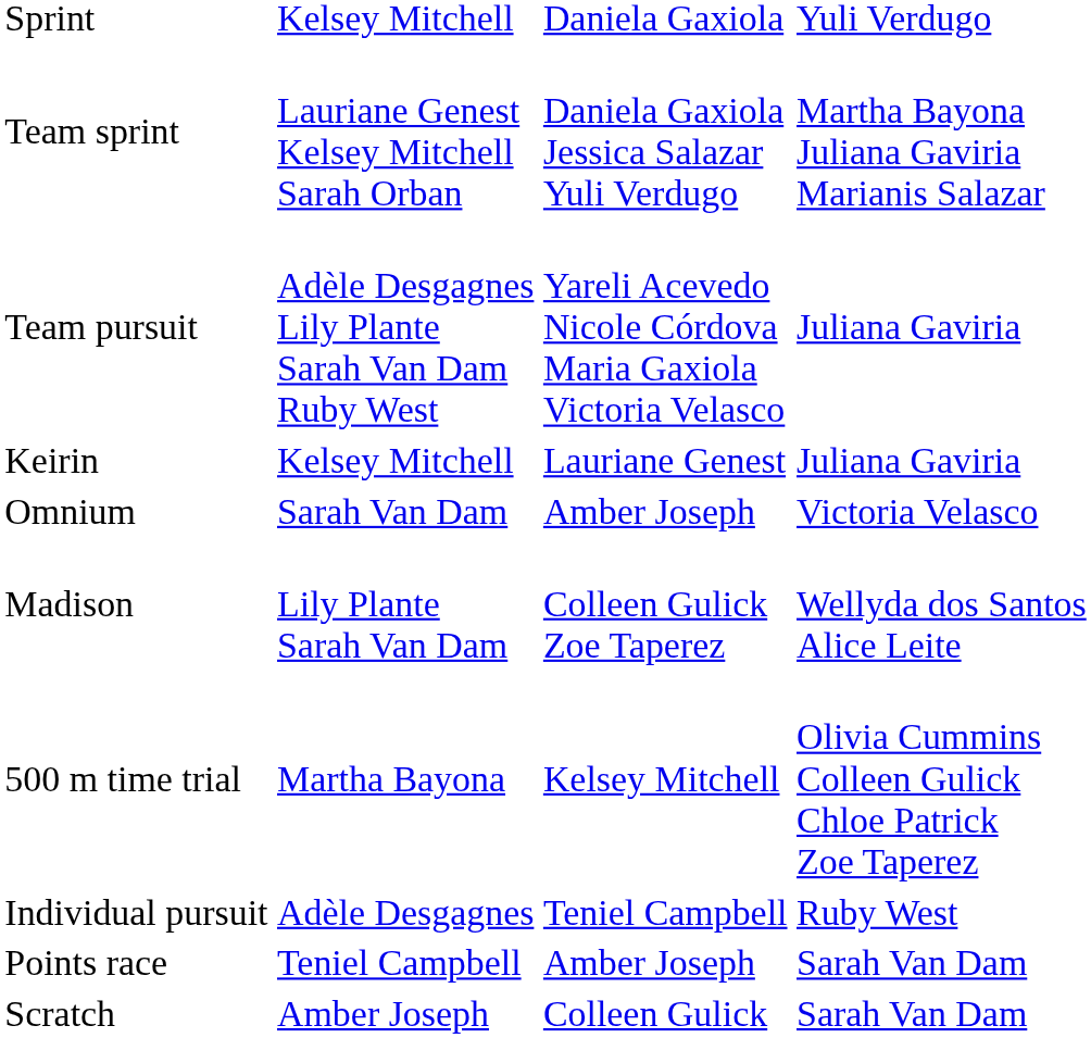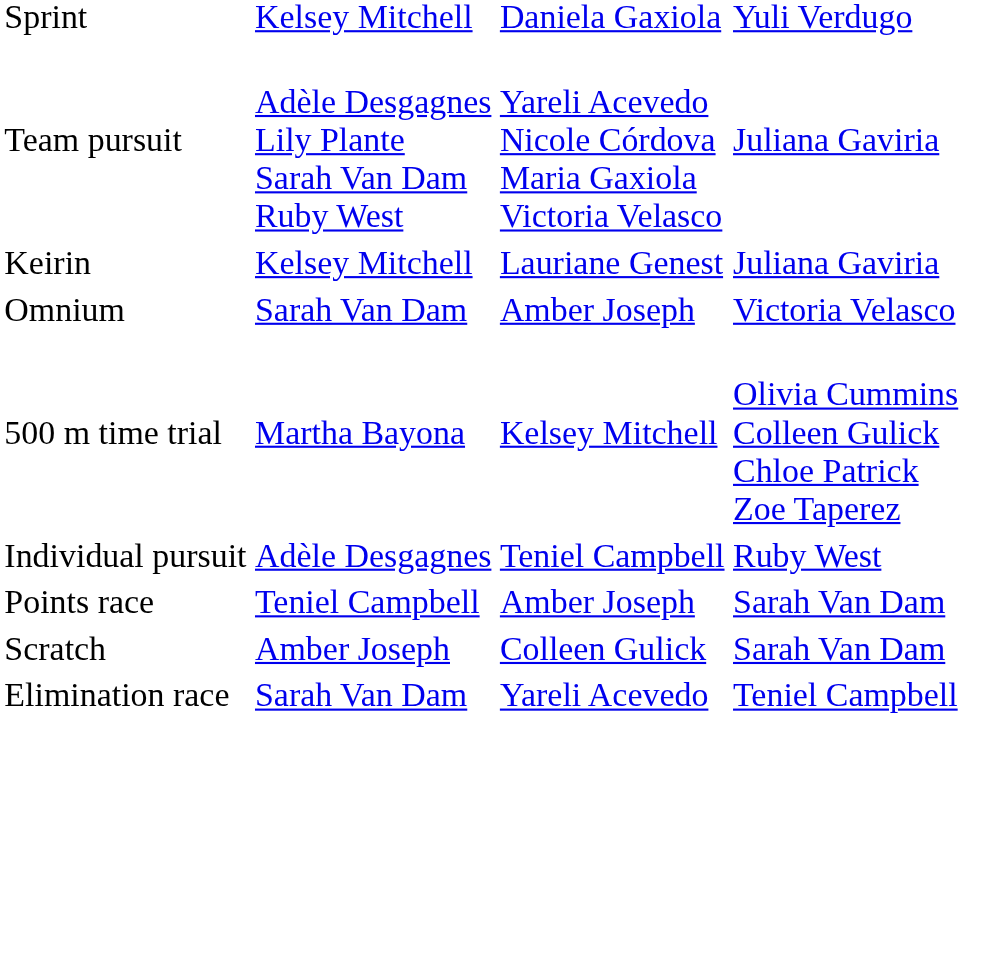 <table>
 <tr>
 <td>Sprint</td>
 <td><a href='#'>Kelsey Mitchell</a><br></td>
 <td><a href='#'>Daniela Gaxiola</a><br></td>
 <td><a href='#'>Yuli Verdugo</a><br></td>
-</tr>
-<tr>
-<td>Team sprint</td>
-<td><br><a href='#'>Lauriane Genest</a><br><a href='#'>Kelsey Mitchell</a><br><a href='#'>Sarah Orban</a></td>
-<td><br><a href='#'>Daniela Gaxiola</a><br><a href='#'>Jessica Salazar</a><br><a href='#'>Yuli Verdugo</a></td>
-<td><br><a href='#'>Martha Bayona</a><br><a href='#'>Juliana Gaviria</a><br><a href='#'>Marianis Salazar</a></td>
 </tr>
 <tr>
 <td>Team pursuit</td>
 <td><br><a href='#'>Adèle Desgagnes</a><br><a href='#'>Lily Plante</a><br><a href='#'>Sarah Van Dam</a><br><a href='#'>Ruby West</a></td>
 <td><br><a href='#'>Yareli Acevedo</a><br><a href='#'>Nicole Córdova</a><br><a href='#'>Maria Gaxiola</a><br><a href='#'>Victoria Velasco</a></td>
 <td><a href='#'>Juliana Gaviria</a><br></td>
 </tr>
 <tr>
 <td>Keirin</td>
 <td><a href='#'>Kelsey Mitchell</a><br></td>
 <td><a href='#'>Lauriane Genest</a><br></td>
 <td><a href='#'>Juliana Gaviria</a><br></td>
 </tr>
 <tr>
 <td>Omnium</td>
 <td><a href='#'>Sarah Van Dam</a><br></td>
 <td><a href='#'>Amber Joseph</a><br></td>
 <td><a href='#'>Victoria Velasco</a><br></td>
-</tr>
-<tr>
-<td>Madison</td>
-<td><br><a href='#'>Lily Plante</a><br><a href='#'>Sarah Van Dam</a></td>
-<td><br><a href='#'>Colleen Gulick</a><br><a href='#'>Zoe Taperez</a></td>
-<td><br><a href='#'>Wellyda dos Santos</a><br><a href='#'>Alice Leite</a></td>
 </tr>
 <tr>
 <td>500 m time trial</td>
 <td><a href='#'>Martha Bayona</a><br></td>
 <td><a href='#'>Kelsey Mitchell</a><br></td>
 <td><br><a href='#'>Olivia Cummins</a><br><a href='#'>Colleen Gulick</a><br><a href='#'>Chloe Patrick</a><br><a href='#'>Zoe Taperez</a></td>
 </tr>
 <tr>
 <td>Individual pursuit</td>
 <td><a href='#'>Adèle Desgagnes</a><br></td>
 <td><a href='#'>Teniel Campbell</a><br></td>
 <td><a href='#'>Ruby West</a><br></td>
 </tr>
 <tr>
 <td>Points race</td>
 <td><a href='#'>Teniel Campbell</a><br></td>
 <td><a href='#'>Amber Joseph</a><br></td>
 <td><a href='#'>Sarah Van Dam</a><br></td>
 </tr>
 <tr>
 <td>Scratch</td>
 <td><a href='#'>Amber Joseph</a><br></td>
 <td><a href='#'>Colleen Gulick</a><br></td>
 <td><a href='#'>Sarah Van Dam</a><br></td>
 </tr>
 <tr>
+<td>Elimination race</td>
+<td><a href='#'>Sarah Van Dam</a><br></td>
+<td><a href='#'>Yareli Acevedo</a><br></td>
+<td><a href='#'>Teniel Campbell</a><br></td>
+</tr>
+<tr>
 </tr>
 </table>
